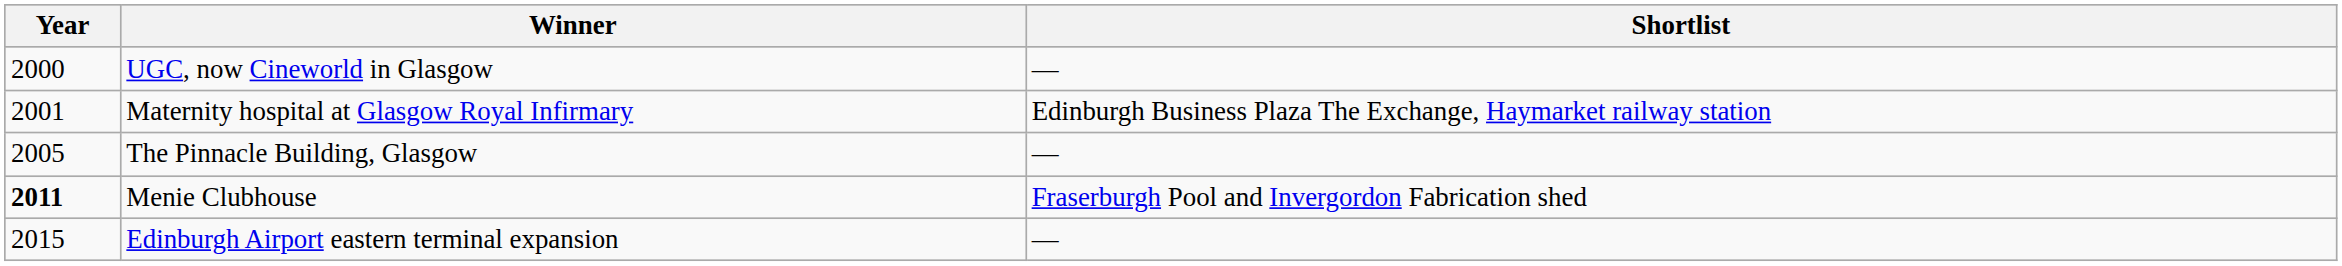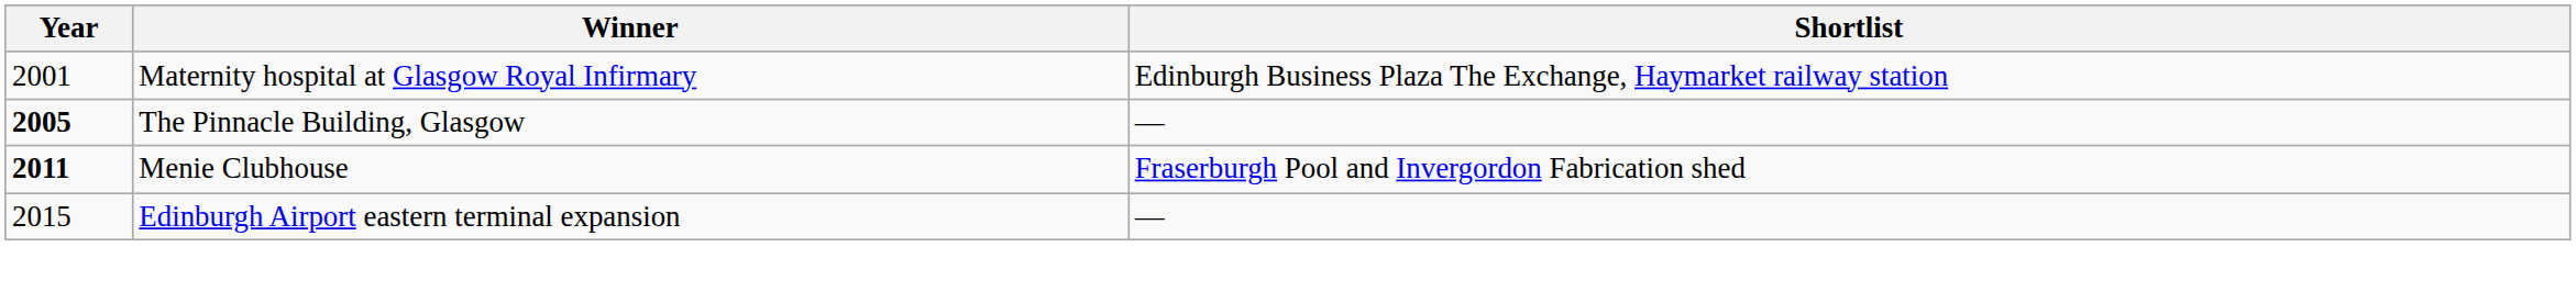 <table class="wikitable" style="width:70%">
 <tr>
 <th>Year</th>
 <th>Winner</th>
 <th>Shortlist</th>
 </tr>
 <tr>
-<td>2000</td>
-<td><a href='#'>UGC</a>, now <a href='#'>Cineworld</a> in Glasgow</td>
-<td>—</td>
-</tr>
-<tr>
 <td>2001</td>
 <td>Maternity hospital at <a href='#'>Glasgow Royal Infirmary</a></td>
 <td>Edinburgh Business Plaza The Exchange, <a href='#'>Haymarket railway station</a></td>
 </tr>
 <tr>
-<td>2005</td>
+<td><strong>2005</strong></td>
 <td>The Pinnacle Building, Glasgow</td>
 <td>—</td>
 </tr>
 <tr>
 <td><strong>2011</strong></td>
 <td>Menie Clubhouse</td>
 <td><a href='#'>Fraserburgh</a> Pool and <a href='#'>Invergordon</a> Fabrication shed</td>
 </tr>
 <tr>
 <td>2015</td>
 <td><a href='#'>Edinburgh Airport</a> eastern terminal expansion</td>
 <td>—</td>
 </tr>
 </table>
